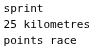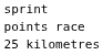 <table>
 <tr>
 <td>sprint<br></td>
+<td></td>
+<td></td>
+<td></td>
+</tr>
+<tr>
+<td>points race<br></td>
 <td></td>
 <td></td>
 <td></td>
 </tr>
 <tr>
 <td>25 kilometres<br></td>
 <td></td>
 <td></td>
 <td></td>
 </tr>
-<tr>
-<td>points race<br></td>
-<td></td>
-<td></td>
-<td></td>
-</tr>
 </table>
